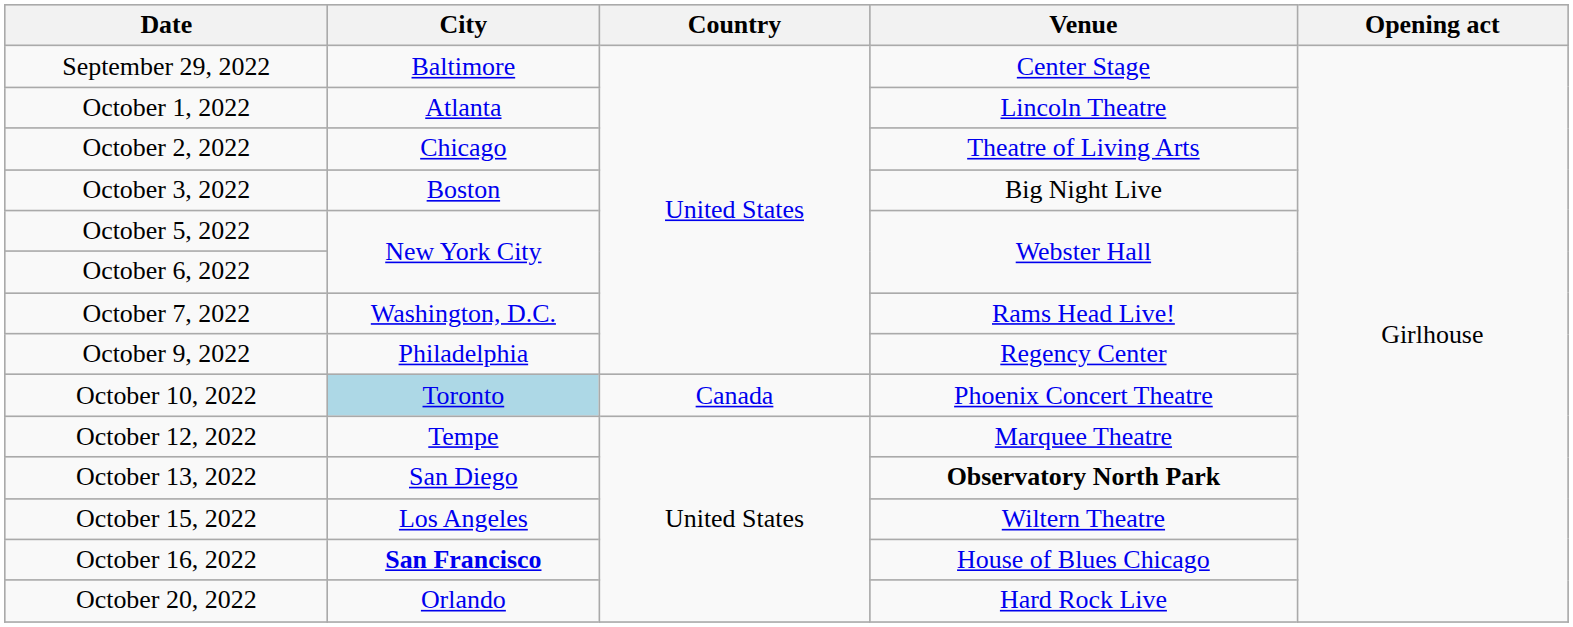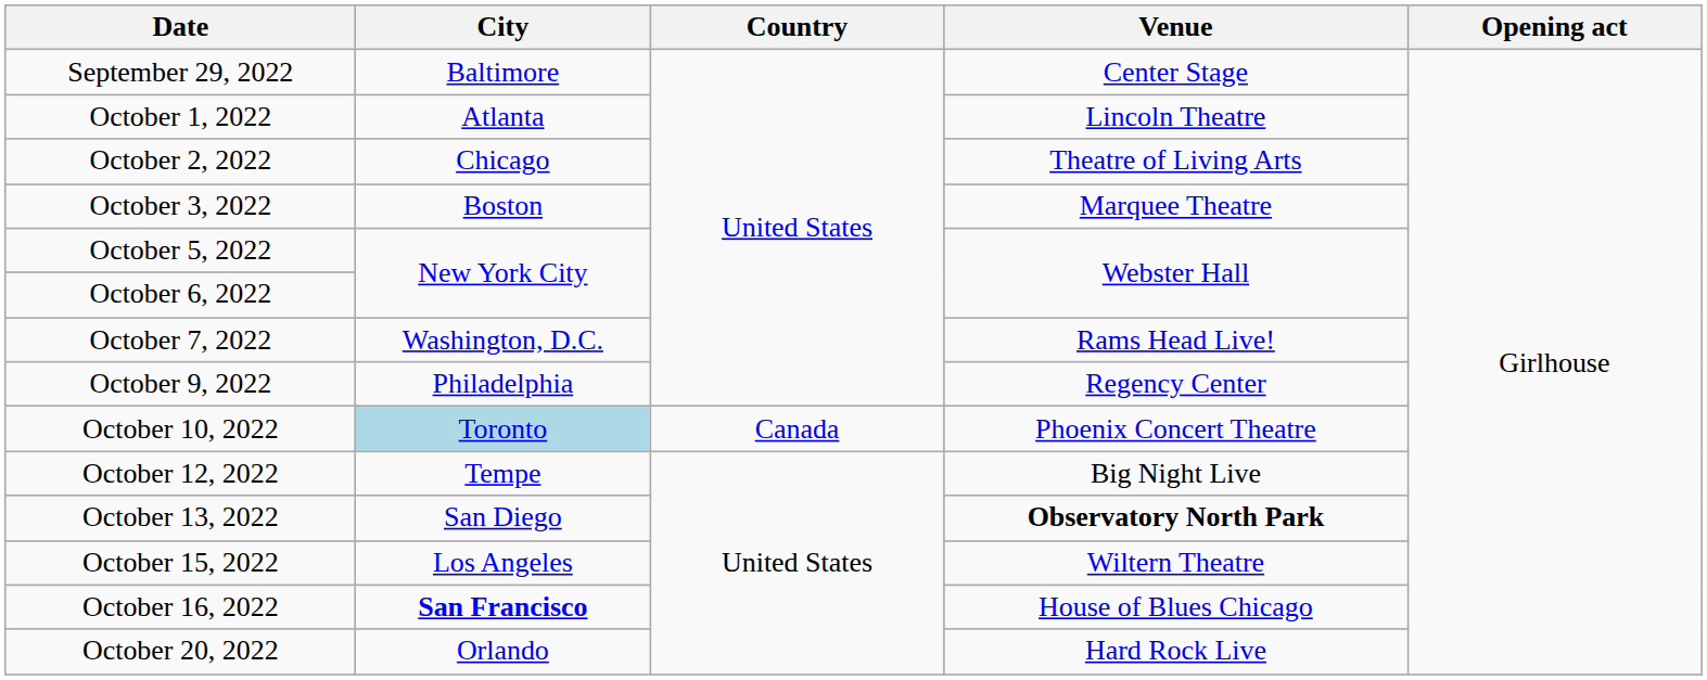 <table class="wikitable plainrowheaders" style="text-align:center;">
 <tr>
 <th scope="col" style="width:12em;">Date</th>
 <th scope="col" style="width:10em;">City</th>
 <th scope="col" style="width:10em;">Country</th>
 <th scope="col" style="width:16em;">Venue</th>
 <th scope="col" style="width:10em;">Opening act</th>
 </tr>
 <tr>
 <td scope="row" style="text-align:center;">September 29, 2022</td>
 <td><a href='#'>Baltimore</a></td>
 <td rowspan="8"><a href='#'>United States</a></td>
 <td><a href='#'>Center Stage</a></td>
 <td rowspan="14">Girlhouse</td>
 </tr>
 <tr>
 <td>October 1, 2022</td>
 <td><a href='#'>Atlanta</a></td>
 <td><a href='#'>Lincoln Theatre</a></td>
 </tr>
 <tr>
 <td>October 2, 2022</td>
 <td><a href='#'>Chicago</a></td>
 <td><a href='#'>Theatre of Living Arts</a></td>
 </tr>
 <tr>
 <td>October 3, 2022</td>
 <td><a href='#'>Boston</a></td>
-<td>Big Night Live</td>
+<td><a href='#'>Marquee Theatre</a></td>
 </tr>
 <tr>
 <td>October 5, 2022</td>
 <td rowspan="2"><a href='#'>New York City</a></td>
 <td rowspan="2"><a href='#'>Webster Hall</a></td>
 </tr>
 <tr>
 <td>October 6, 2022</td>
 </tr>
 <tr>
 <td>October 7, 2022</td>
 <td><a href='#'>Washington, D.C.</a></td>
 <td><a href='#'>Rams Head Live!</a></td>
 </tr>
 <tr>
 <td>October 9, 2022</td>
 <td><a href='#'>Philadelphia</a></td>
 <td><a href='#'>Regency Center</a></td>
 </tr>
 <tr>
 <td>October 10, 2022</td>
 <td style="background: lightblue;"><a href='#'>Toronto</a></td>
 <td><a href='#'>Canada</a></td>
 <td><a href='#'>Phoenix Concert Theatre</a></td>
 </tr>
 <tr>
 <td>October 12, 2022</td>
 <td><a href='#'>Tempe</a></td>
 <td rowspan="5">United States</td>
-<td><a href='#'>Marquee Theatre</a></td>
+<td>Big Night Live</td>
 </tr>
 <tr>
 <td>October 13, 2022</td>
 <td><a href='#'>San Diego</a></td>
 <td><strong>Observatory North Park</strong></td>
 </tr>
 <tr>
 <td>October 15, 2022</td>
 <td><a href='#'>Los Angeles</a></td>
 <td><a href='#'>Wiltern Theatre</a></td>
 </tr>
 <tr>
 <td>October 16, 2022</td>
 <td><strong><a href='#'>San Francisco</a></strong></td>
 <td><a href='#'>House of Blues Chicago</a></td>
 </tr>
 <tr>
 <td>October 20, 2022</td>
 <td><a href='#'>Orlando</a></td>
 <td><a href='#'>Hard Rock Live</a></td>
 </tr>
 </table>
